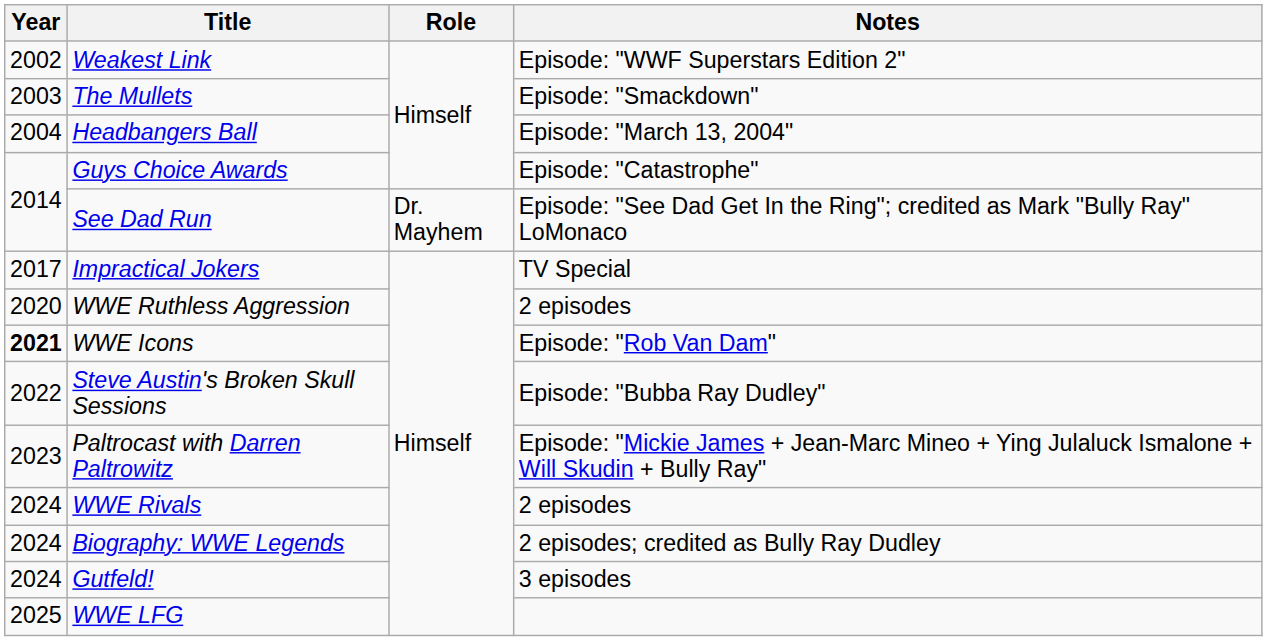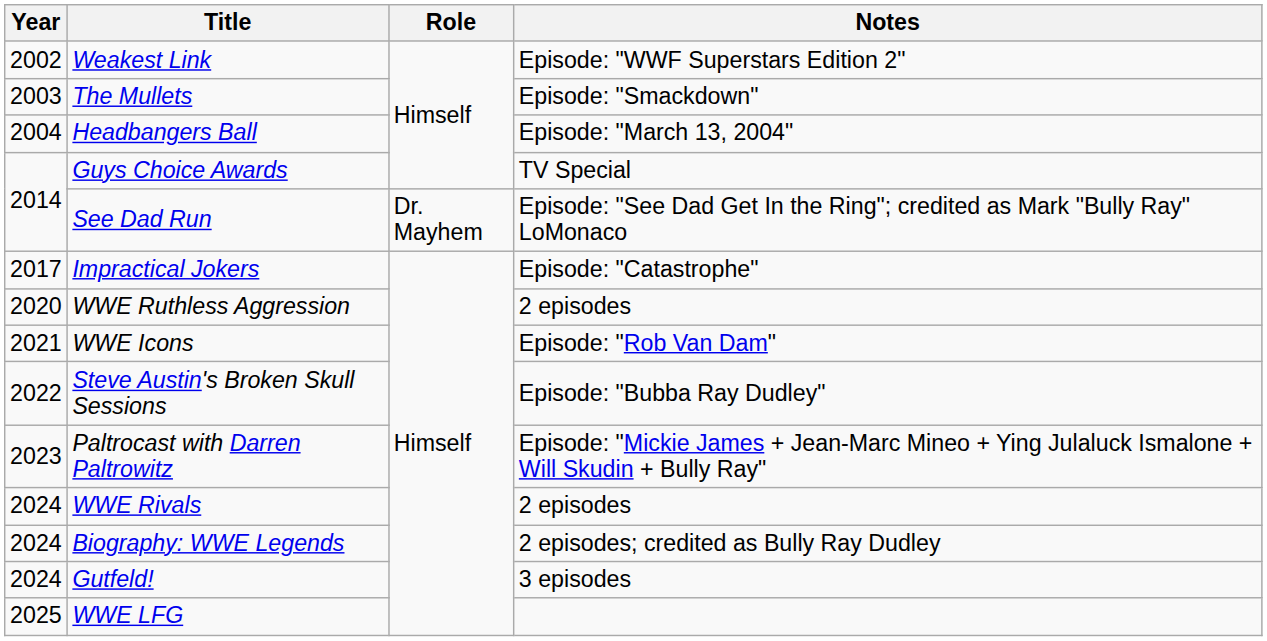 <table class="wikitable sortable">
 <tr>
 <th>Year</th>
 <th>Title</th>
 <th>Role</th>
 <th class="unsortable">Notes</th>
 </tr>
 <tr>
 <td>2002</td>
 <td><em><a href='#'>Weakest Link</a></em></td>
 <td rowspan="4">Himself</td>
 <td>Episode: "WWF Superstars Edition 2"</td>
 </tr>
 <tr>
 <td>2003</td>
 <td><em><a href='#'>The Mullets</a></em></td>
 <td>Episode: "Smackdown"</td>
 </tr>
 <tr>
 <td>2004</td>
 <td><em><a href='#'>Headbangers Ball</a></em></td>
 <td>Episode: "March 13, 2004"</td>
 </tr>
 <tr>
 <td rowspan="2">2014</td>
 <td><em><a href='#'>Guys Choice Awards</a></em></td>
-<td>Episode: "Catastrophe"</td>
+<td>TV Special</td>
 </tr>
 <tr>
 <td><em><a href='#'>See Dad Run</a></em></td>
 <td>Dr. Mayhem</td>
 <td>Episode: "See Dad Get In the Ring"; credited as Mark "Bully Ray" LoMonaco</td>
 </tr>
 <tr>
 <td>2017</td>
 <td><em><a href='#'>Impractical Jokers</a></em></td>
 <td rowspan="9">Himself</td>
-<td>TV Special</td>
+<td>Episode: "Catastrophe"</td>
 </tr>
 <tr>
 <td>2020</td>
 <td><em>WWE Ruthless Aggression</em></td>
 <td>2 episodes</td>
 </tr>
 <tr>
-<td><strong>2021</strong></td>
+<td>2021</td>
 <td><em>WWE Icons</em></td>
 <td>Episode: "<a href='#'>Rob Van Dam</a>"</td>
 </tr>
 <tr>
 <td>2022</td>
 <td><em><a href='#'>Steve Austin</a>'s Broken Skull Sessions</em></td>
 <td>Episode: "Bubba Ray Dudley"</td>
 </tr>
 <tr>
 <td>2023</td>
 <td><em>Paltrocast with <a href='#'>Darren Paltrowitz</a></em></td>
 <td>Episode: "<a href='#'>Mickie James</a> + Jean-Marc Mineo + Ying Julaluck Ismalone + <a href='#'>Will Skudin</a> + Bully Ray"</td>
 </tr>
 <tr>
 <td>2024</td>
 <td><em><a href='#'>WWE Rivals</a></em></td>
 <td>2 episodes</td>
 </tr>
 <tr>
 <td>2024</td>
 <td><em><a href='#'>Biography: WWE Legends</a></em></td>
 <td>2 episodes; credited as Bully Ray Dudley</td>
 </tr>
 <tr>
 <td>2024</td>
 <td><em><a href='#'>Gutfeld!</a></em></td>
 <td>3 episodes</td>
 </tr>
 <tr>
 <td>2025</td>
 <td><em><a href='#'>WWE LFG</a></em></td>
 <td></td>
 </tr>
 </table>
